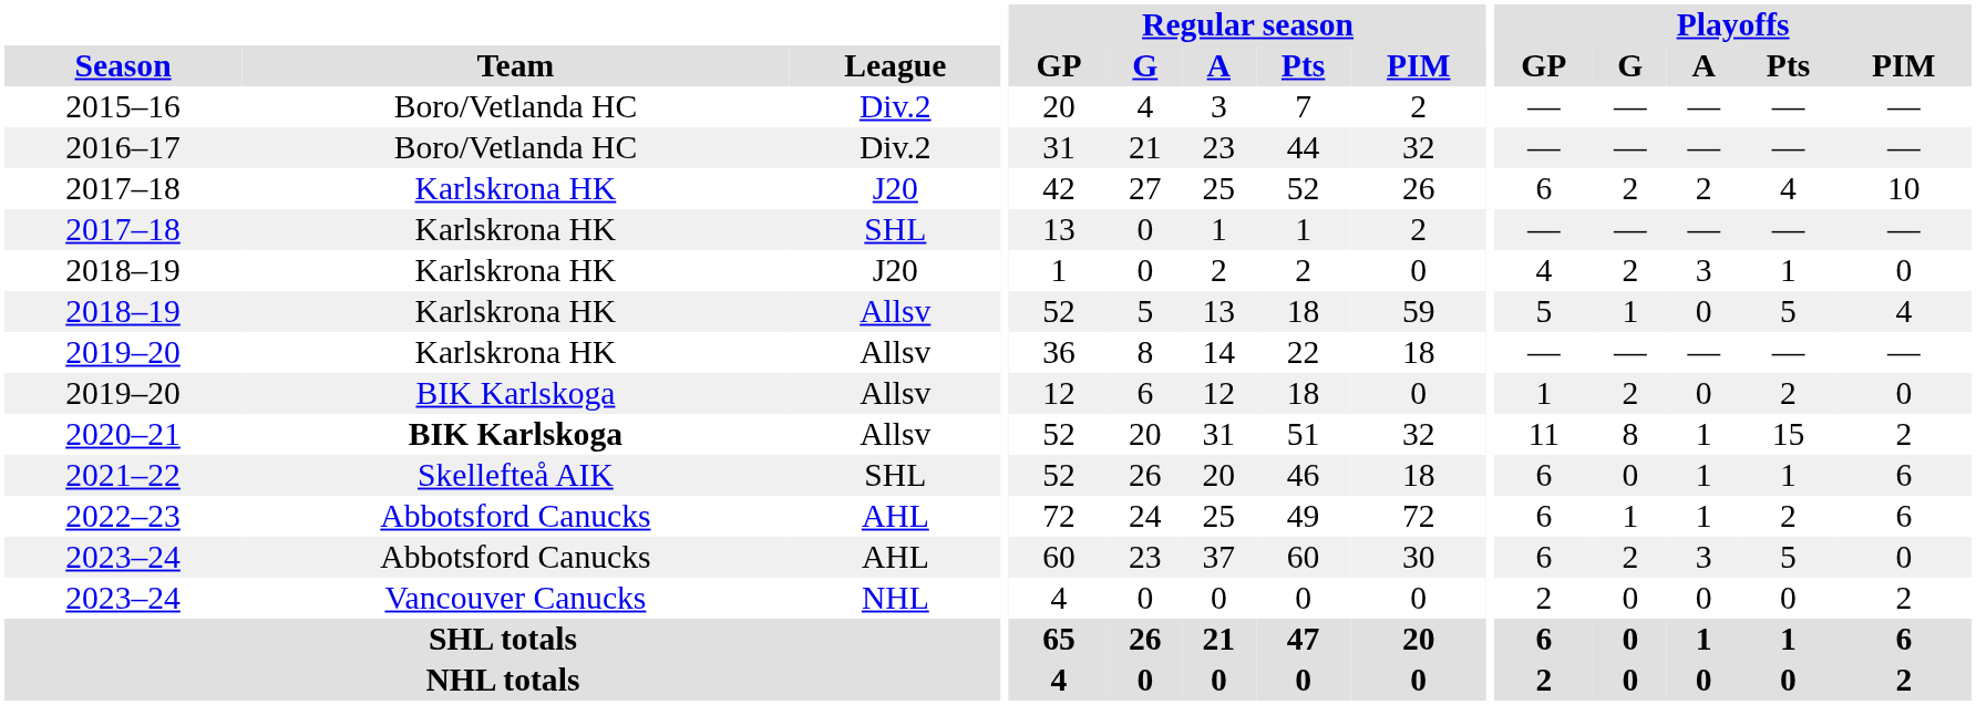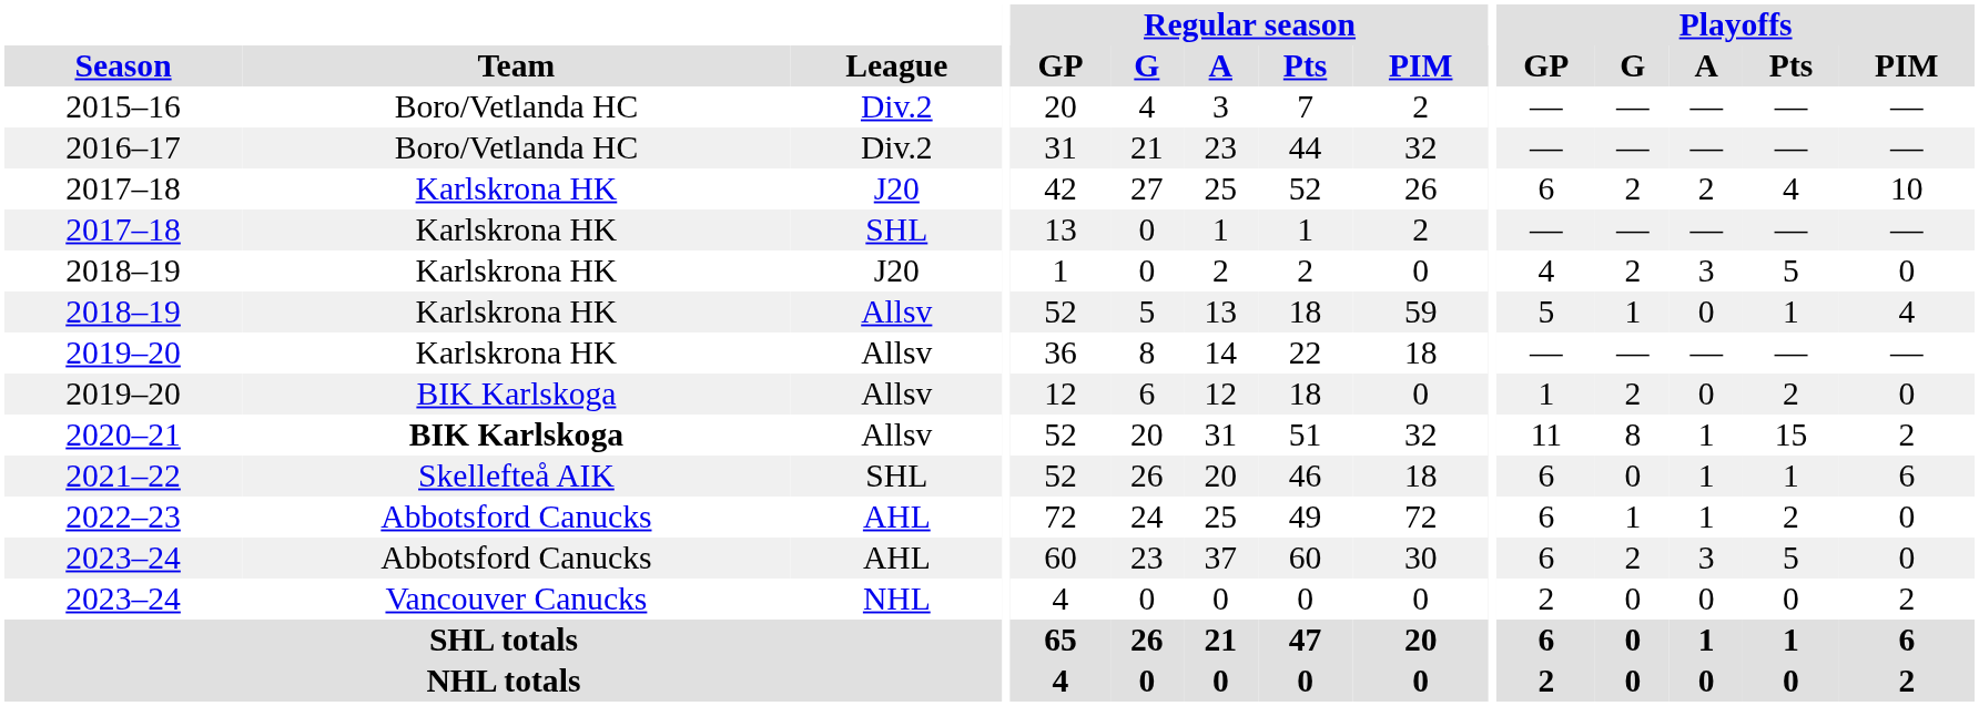 <table border="0" cellpadding="1" cellspacing="0" style="text-align:center; width:60em">
 <tr bgcolor="#e0e0e0">
 <th colspan="3" bgcolor="#ffffff"></th>
 <th rowspan="99" bgcolor="#ffffff"></th>
 <th colspan="5"><a href='#'>Regular season</a></th>
 <th rowspan="99" bgcolor="#ffffff"></th>
 <th colspan="5"><a href='#'>Playoffs</a></th>
 </tr>
 <tr bgcolor="#e0e0e0">
 <th><a href='#'>Season</a></th>
 <th>Team</th>
 <th>League</th>
 <th>GP</th>
 <th><a href='#'>G</a></th>
 <th><a href='#'>A</a></th>
 <th><a href='#'>Pts</a></th>
 <th><a href='#'>PIM</a></th>
 <th>GP</th>
 <th>G</th>
 <th>A</th>
 <th>Pts</th>
 <th>PIM</th>
 </tr>
 <tr>
 <td>2015–16</td>
 <td>Boro/Vetlanda HC</td>
 <td><a href='#'>Div.2</a></td>
 <td>20</td>
 <td>4</td>
 <td>3</td>
 <td>7</td>
 <td>2</td>
 <td>—</td>
 <td>—</td>
 <td>—</td>
 <td>—</td>
 <td>—</td>
 </tr>
 <tr bgcolor="#f0f0f0">
 <td>2016–17</td>
 <td>Boro/Vetlanda HC</td>
 <td>Div.2</td>
 <td>31</td>
 <td>21</td>
 <td>23</td>
 <td>44</td>
 <td>32</td>
 <td>—</td>
 <td>—</td>
 <td>—</td>
 <td>—</td>
 <td>—</td>
 </tr>
 <tr>
 <td>2017–18</td>
 <td><a href='#'>Karlskrona HK</a></td>
 <td><a href='#'>J20</a></td>
 <td>42</td>
 <td>27</td>
 <td>25</td>
 <td>52</td>
 <td>26</td>
 <td>6</td>
 <td>2</td>
 <td>2</td>
 <td>4</td>
 <td>10</td>
 </tr>
 <tr bgcolor="#f0f0f0">
 <td><a href='#'>2017–18</a></td>
 <td>Karlskrona HK</td>
 <td><a href='#'>SHL</a></td>
 <td>13</td>
 <td>0</td>
 <td>1</td>
 <td>1</td>
 <td>2</td>
 <td>—</td>
 <td>—</td>
 <td>—</td>
 <td>—</td>
 <td>—</td>
 </tr>
 <tr>
 <td>2018–19</td>
 <td>Karlskrona HK</td>
 <td>J20</td>
 <td>1</td>
 <td>0</td>
 <td>2</td>
 <td>2</td>
 <td>0</td>
 <td>4</td>
 <td>2</td>
 <td>3</td>
-<td>1</td>
+<td>5</td>
 <td>0</td>
 </tr>
 <tr bgcolor="#f0f0f0">
 <td><a href='#'>2018–19</a></td>
 <td>Karlskrona HK</td>
 <td><a href='#'>Allsv</a></td>
 <td>52</td>
 <td>5</td>
 <td>13</td>
 <td>18</td>
 <td>59</td>
 <td>5</td>
 <td>1</td>
 <td>0</td>
-<td>5</td>
+<td>1</td>
 <td>4</td>
 </tr>
 <tr>
 <td><a href='#'>2019–20</a></td>
 <td>Karlskrona HK</td>
 <td>Allsv</td>
 <td>36</td>
 <td>8</td>
 <td>14</td>
 <td>22</td>
 <td>18</td>
 <td>—</td>
 <td>—</td>
 <td>—</td>
 <td>—</td>
 <td>—</td>
 </tr>
 <tr bgcolor="#f0f0f0">
 <td>2019–20</td>
 <td><a href='#'>BIK Karlskoga</a></td>
 <td>Allsv</td>
 <td>12</td>
 <td>6</td>
 <td>12</td>
 <td>18</td>
 <td>0</td>
 <td>1</td>
 <td>2</td>
 <td>0</td>
 <td>2</td>
 <td>0</td>
 </tr>
 <tr>
 <td><a href='#'>2020–21</a></td>
 <td><strong>BIK Karlskoga</strong></td>
 <td>Allsv</td>
 <td>52</td>
 <td>20</td>
 <td>31</td>
 <td>51</td>
 <td>32</td>
 <td>11</td>
 <td>8</td>
 <td>1</td>
 <td>15</td>
 <td>2</td>
 </tr>
 <tr bgcolor="#f0f0f0">
 <td><a href='#'>2021–22</a></td>
 <td><a href='#'>Skellefteå AIK</a></td>
 <td>SHL</td>
 <td>52</td>
 <td>26</td>
 <td>20</td>
 <td>46</td>
 <td>18</td>
 <td>6</td>
 <td>0</td>
 <td>1</td>
 <td>1</td>
 <td>6</td>
 </tr>
 <tr>
 <td><a href='#'>2022–23</a></td>
 <td><a href='#'>Abbotsford Canucks</a></td>
 <td><a href='#'>AHL</a></td>
 <td>72</td>
 <td>24</td>
 <td>25</td>
 <td>49</td>
 <td>72</td>
 <td>6</td>
 <td>1</td>
 <td>1</td>
 <td>2</td>
-<td>6</td>
+<td>0</td>
 </tr>
 <tr bgcolor="#f0f0f0">
 <td><a href='#'>2023–24</a></td>
 <td>Abbotsford Canucks</td>
 <td>AHL</td>
 <td>60</td>
 <td>23</td>
 <td>37</td>
 <td>60</td>
 <td>30</td>
 <td>6</td>
 <td>2</td>
 <td>3</td>
 <td>5</td>
 <td>0</td>
 </tr>
 <tr>
 <td><a href='#'>2023–24</a></td>
 <td><a href='#'>Vancouver Canucks</a></td>
 <td><a href='#'>NHL</a></td>
 <td>4</td>
 <td>0</td>
 <td>0</td>
 <td>0</td>
 <td>0</td>
 <td>2</td>
 <td>0</td>
 <td>0</td>
 <td>0</td>
 <td>2</td>
 </tr>
 <tr bgcolor="#e0e0e0">
 <th colspan="3">SHL totals</th>
 <th>65</th>
 <th>26</th>
 <th>21</th>
 <th>47</th>
 <th>20</th>
 <th>6</th>
 <th>0</th>
 <th>1</th>
 <th>1</th>
 <th>6</th>
 </tr>
 <tr bgcolor="#e0e0e0">
 <th colspan="3">NHL totals</th>
 <th>4</th>
 <th>0</th>
 <th>0</th>
 <th>0</th>
 <th>0</th>
 <th>2</th>
 <th>0</th>
 <th>0</th>
 <th>0</th>
 <th>2</th>
 </tr>
 </table>
